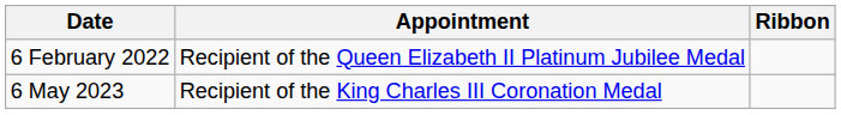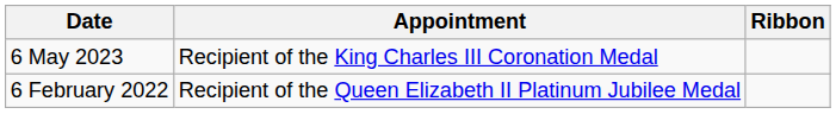 <table class="wikitable sortable">
 <tr>
 <th>Date</th>
 <th>Appointment</th>
 <th>Ribbon</th>
 </tr>
 <tr>
+<td>6 May 2023</td>
+<td>Recipient of the <a href='#'>King Charles III Coronation Medal</a></td>
+<td></td>
+</tr>
+<tr>
 <td>6 February 2022</td>
 <td>Recipient of the <a href='#'>Queen Elizabeth II Platinum Jubilee Medal</a></td>
 <td></td>
 </tr>
-<tr>
-<td>6 May 2023</td>
-<td>Recipient of the <a href='#'>King Charles III Coronation Medal</a></td>
-<td></td>
-</tr>
 </table>
